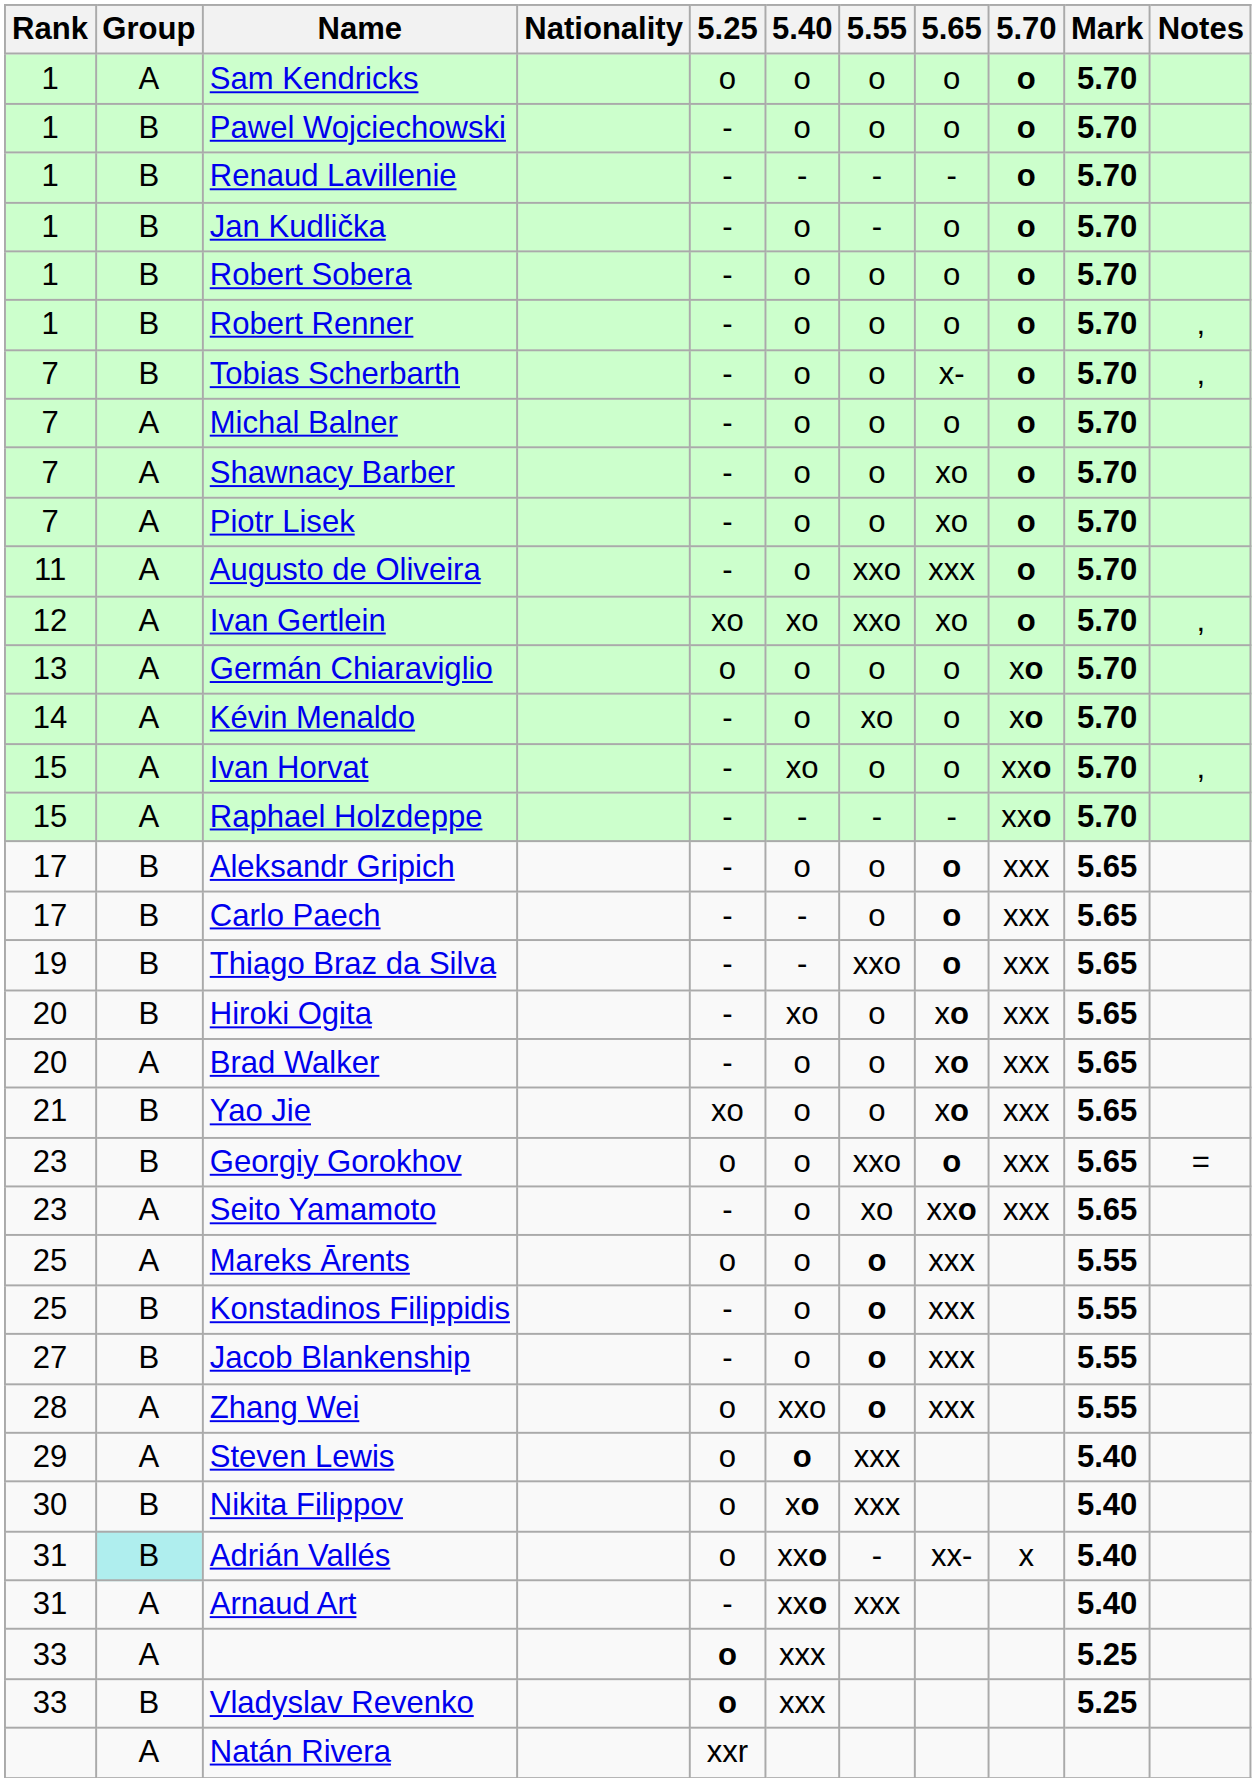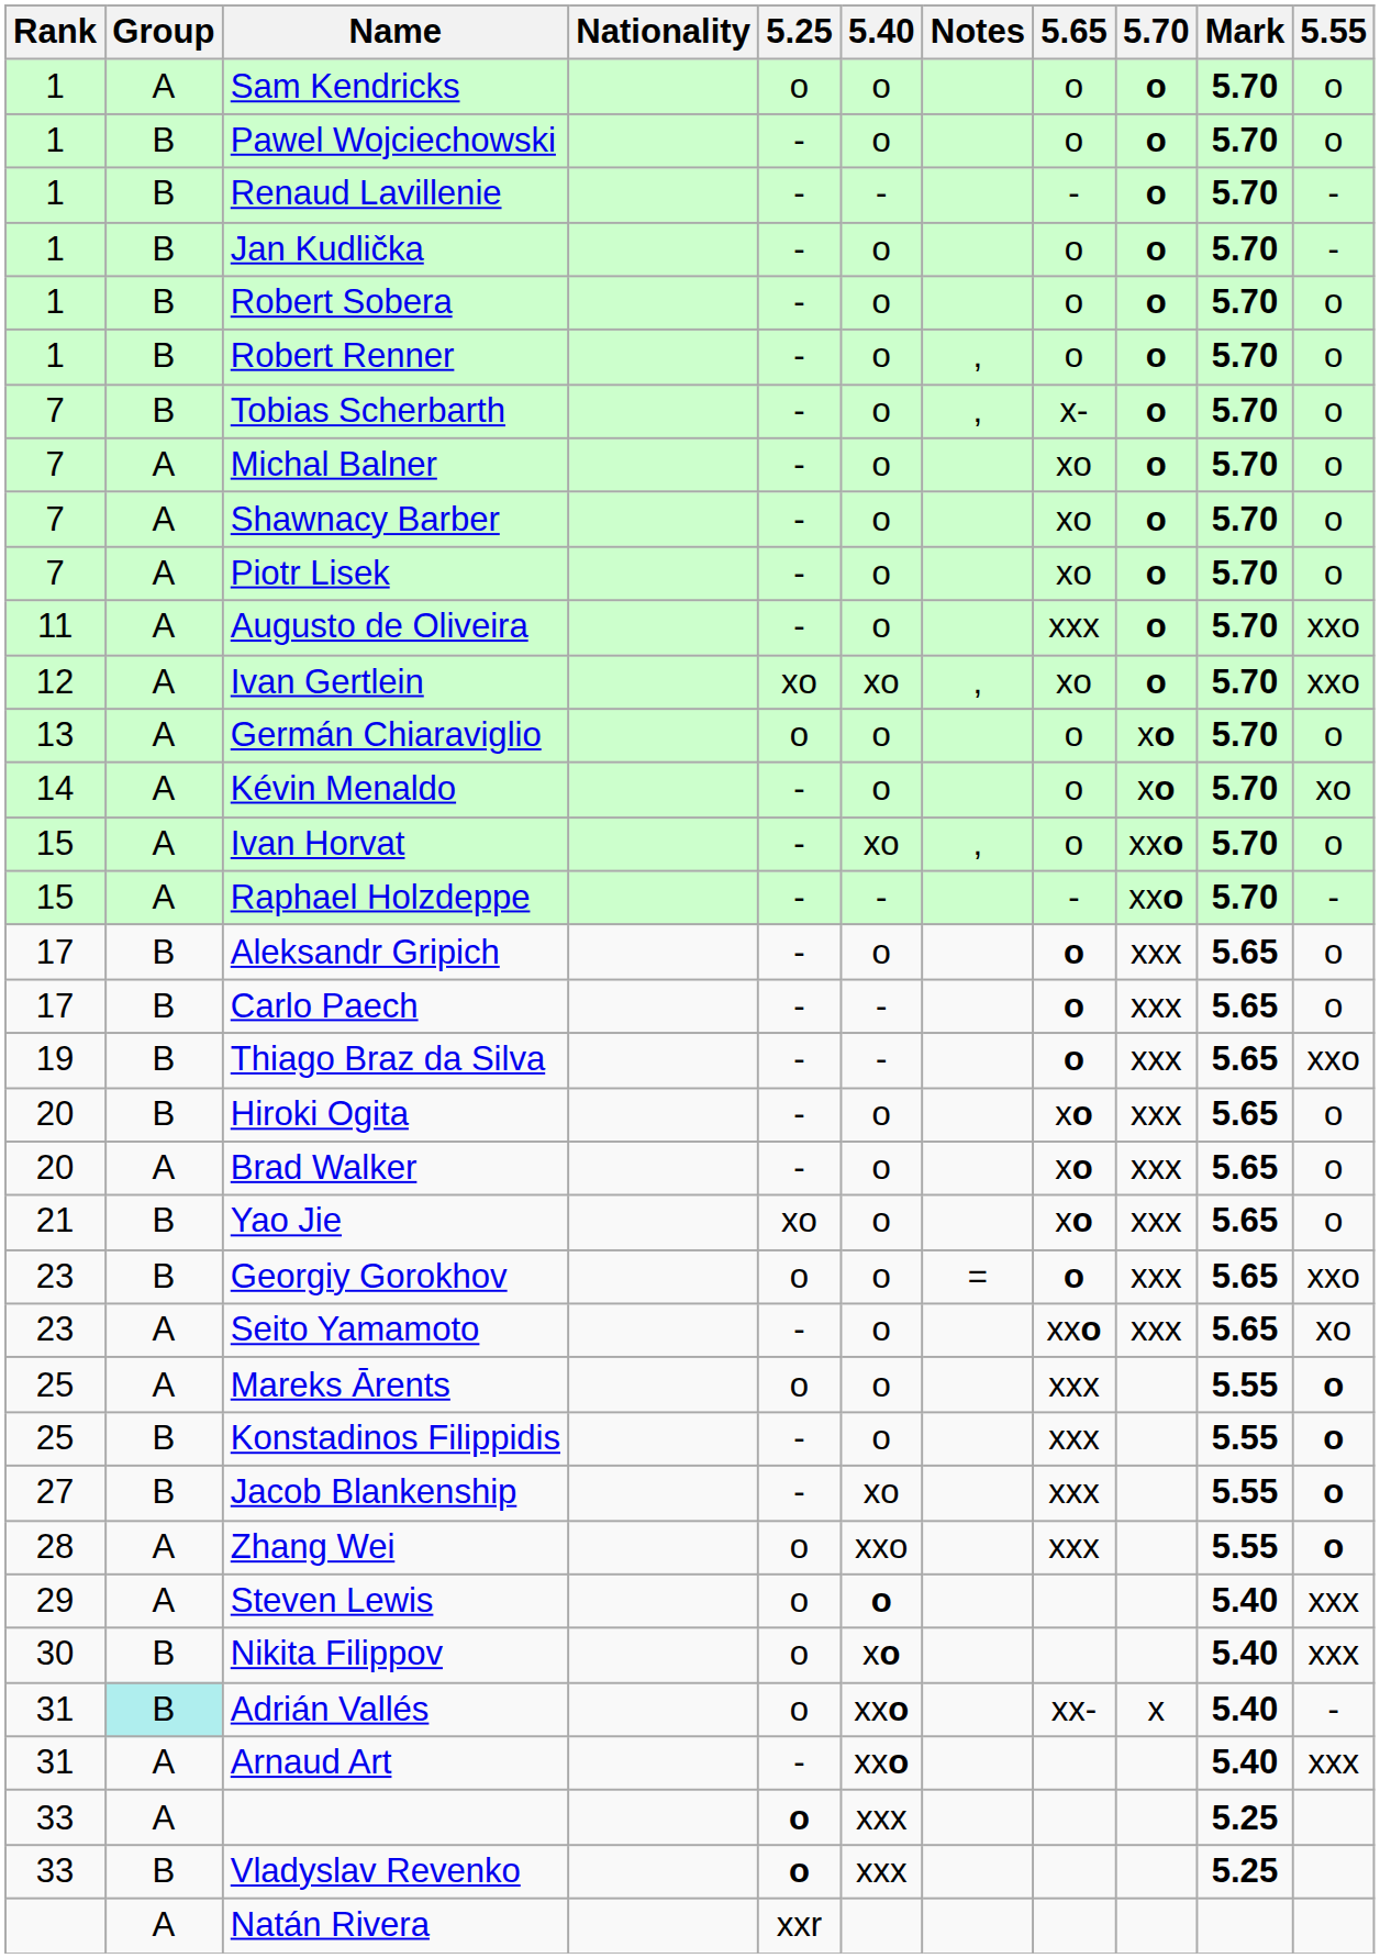 <table class="wikitable sortable" style="text-align:center">
 <tr>
 <th>Rank</th>
 <th>Group</th>
 <th>Name</th>
 <th>Nationality</th>
 <th>5.25</th>
 <th>5.40</th>
-<th>5.55</th>
+<th>Notes</th>
 <th>5.65</th>
 <th>5.70</th>
 <th>Mark</th>
-<th>Notes</th>
+<th>5.55</th>
 </tr>
 <tr bgcolor=ccffcc>
 <td>1</td>
 <td>A</td>
 <td align=left><a href='#'>Sam Kendricks</a></td>
 <td align=left></td>
 <td>o</td>
 <td>o</td>
-<td>o</td>
+<td></td>
 <td>o</td>
 <td><strong>o </strong></td>
 <td><strong>5.70</strong></td>
-<td></td>
+<td>o</td>
 </tr>
 <tr bgcolor=ccffcc>
 <td>1</td>
 <td>B</td>
 <td align=left><a href='#'>Pawel Wojciechowski</a></td>
 <td align=left></td>
 <td>-</td>
 <td>o</td>
-<td>o</td>
+<td></td>
 <td>o</td>
 <td><strong>o </strong></td>
 <td><strong>5.70</strong></td>
-<td></td>
+<td>o</td>
 </tr>
 <tr bgcolor=ccffcc>
 <td>1</td>
 <td>B</td>
 <td align=left><a href='#'>Renaud Lavillenie</a></td>
 <td align=left></td>
 <td>-</td>
 <td>-</td>
-<td>-</td>
+<td></td>
 <td>-</td>
 <td><strong>o </strong></td>
 <td><strong>5.70</strong></td>
-<td></td>
+<td>-</td>
 </tr>
 <tr bgcolor=ccffcc>
 <td>1</td>
 <td>B</td>
 <td align=left><a href='#'>Jan Kudlička</a></td>
 <td align=left></td>
 <td>-</td>
 <td>o</td>
-<td>-</td>
+<td></td>
 <td>o</td>
 <td><strong>o </strong></td>
 <td><strong>5.70</strong></td>
-<td></td>
+<td>-</td>
 </tr>
 <tr bgcolor=ccffcc>
 <td>1</td>
 <td>B</td>
 <td align=left><a href='#'>Robert Sobera</a></td>
 <td align=left></td>
 <td>-</td>
 <td>o</td>
-<td>o</td>
+<td></td>
 <td>o</td>
 <td><strong>o </strong></td>
 <td><strong>5.70</strong></td>
-<td></td>
+<td>o</td>
 </tr>
 <tr bgcolor=ccffcc>
 <td>1</td>
 <td>B</td>
 <td align=left><a href='#'>Robert Renner</a></td>
 <td align=left></td>
 <td>-</td>
 <td>o</td>
-<td>o</td>
+<td>, </td>
 <td>o</td>
 <td><strong>o </strong></td>
 <td><strong>5.70</strong></td>
-<td>, </td>
+<td>o</td>
 </tr>
 <tr bgcolor=ccffcc>
 <td>7</td>
 <td>B</td>
 <td align=left><a href='#'>Tobias Scherbarth</a></td>
 <td align=left></td>
 <td>-</td>
 <td>o</td>
-<td>o</td>
+<td>, </td>
 <td>x-</td>
 <td><strong>o </strong></td>
 <td><strong>5.70</strong></td>
-<td>, </td>
+<td>o</td>
 </tr>
 <tr bgcolor=ccffcc>
 <td>7</td>
 <td>A</td>
 <td align=left><a href='#'>Michal Balner</a></td>
 <td align=left></td>
 <td>-</td>
 <td>o</td>
-<td>o</td>
-<td>o</td>
+<td></td>
+<td>xo</td>
 <td><strong>o </strong></td>
 <td><strong>5.70</strong></td>
-<td></td>
+<td>o</td>
 </tr>
 <tr bgcolor=ccffcc>
 <td>7</td>
 <td>A</td>
 <td align=left><a href='#'>Shawnacy Barber</a></td>
 <td align=left></td>
 <td>-</td>
 <td>o</td>
-<td>o</td>
+<td></td>
 <td>xo</td>
 <td><strong>o</strong></td>
 <td><strong>5.70</strong></td>
-<td></td>
+<td>o</td>
 </tr>
 <tr bgcolor=ccffcc>
 <td>7</td>
 <td>A</td>
 <td align=left><a href='#'>Piotr Lisek</a></td>
 <td align=left></td>
 <td>-</td>
 <td>o</td>
-<td>o</td>
+<td></td>
 <td>xo</td>
 <td><strong>o </strong></td>
 <td><strong>5.70</strong></td>
-<td></td>
+<td>o</td>
 </tr>
 <tr bgcolor=ccffcc>
 <td>11</td>
 <td>A</td>
 <td align=left><a href='#'>Augusto de Oliveira</a></td>
 <td align=left></td>
 <td>-</td>
 <td>o</td>
-<td>xxo</td>
+<td></td>
 <td>xxx</td>
 <td><strong>o </strong></td>
 <td><strong>5.70</strong></td>
-<td></td>
+<td>xxo</td>
 </tr>
 <tr bgcolor=ccffcc>
 <td>12</td>
 <td>A</td>
 <td align=left><a href='#'>Ivan Gertlein</a></td>
 <td align=left></td>
 <td>xo</td>
 <td>xo</td>
-<td>xxo</td>
+<td>, </td>
 <td>xo</td>
 <td><strong>o </strong></td>
 <td><strong>5.70</strong></td>
-<td>, </td>
+<td>xxo</td>
 </tr>
 <tr bgcolor=ccffcc>
 <td>13</td>
 <td>A</td>
 <td align=left><a href='#'>Germán Chiaraviglio</a></td>
 <td align=left></td>
 <td>o</td>
 <td>o</td>
-<td>o</td>
+<td></td>
 <td>o</td>
 <td>x<strong>o</strong></td>
 <td><strong>5.70</strong></td>
-<td></td>
+<td>o</td>
 </tr>
 <tr bgcolor=ccffcc>
 <td>14</td>
 <td>A</td>
 <td align=left><a href='#'>Kévin Menaldo</a></td>
 <td align=left></td>
 <td>-</td>
 <td>o</td>
-<td>xo</td>
+<td></td>
 <td>o</td>
 <td>x<strong>o</strong></td>
 <td><strong>5.70</strong></td>
-<td></td>
+<td>xo</td>
 </tr>
 <tr bgcolor=ccffcc>
 <td>15</td>
 <td>A</td>
 <td align=left><a href='#'>Ivan Horvat</a></td>
 <td align=left></td>
 <td>-</td>
 <td>xo</td>
-<td>o</td>
+<td>, </td>
 <td>o</td>
 <td>xx<strong>o</strong></td>
 <td><strong>5.70</strong></td>
-<td>, </td>
+<td>o</td>
 </tr>
 <tr bgcolor=ccffcc>
 <td>15</td>
 <td>A</td>
 <td align=left><a href='#'>Raphael Holzdeppe</a></td>
 <td align=left></td>
 <td>-</td>
 <td>-</td>
-<td>-</td>
+<td></td>
 <td>-</td>
 <td>xx<strong>o</strong></td>
 <td><strong>5.70</strong></td>
-<td></td>
+<td>-</td>
 </tr>
 <tr>
 <td>17</td>
 <td>B</td>
 <td align=left><a href='#'>Aleksandr Gripich</a></td>
 <td align=left></td>
 <td>-</td>
 <td>o</td>
-<td>o</td>
+<td></td>
 <td><strong>o </strong></td>
 <td>xxx</td>
 <td><strong>5.65</strong></td>
-<td></td>
+<td>o</td>
 </tr>
 <tr>
 <td>17</td>
 <td>B</td>
 <td align=left><a href='#'>Carlo Paech</a></td>
 <td align=left></td>
 <td>-</td>
 <td>-</td>
-<td>o</td>
+<td></td>
 <td><strong>o </strong></td>
 <td>xxx</td>
 <td><strong>5.65</strong></td>
-<td></td>
+<td>o</td>
 </tr>
 <tr>
 <td>19</td>
 <td>B</td>
 <td align=left><a href='#'>Thiago Braz da Silva</a></td>
 <td align=left></td>
 <td>-</td>
 <td>-</td>
-<td>xxo</td>
+<td></td>
 <td><strong>o </strong></td>
 <td>xxx</td>
 <td><strong>5.65</strong></td>
-<td></td>
+<td>xxo</td>
 </tr>
 <tr>
 <td>20</td>
 <td>B</td>
 <td align=left><a href='#'>Hiroki Ogita</a></td>
 <td align=left></td>
 <td>-</td>
-<td>xo</td>
 <td>o</td>
+<td></td>
 <td>x<strong>o</strong></td>
 <td>xxx</td>
 <td><strong>5.65</strong></td>
-<td></td>
+<td>o</td>
 </tr>
 <tr>
 <td>20</td>
 <td>A</td>
 <td align=left><a href='#'>Brad Walker</a></td>
 <td align=left></td>
 <td>-</td>
 <td>o</td>
-<td>o</td>
+<td></td>
 <td>x<strong>o</strong></td>
 <td>xxx</td>
 <td><strong>5.65</strong></td>
-<td></td>
+<td>o</td>
 </tr>
 <tr>
 <td>21</td>
 <td>B</td>
 <td align=left><a href='#'>Yao Jie</a></td>
 <td align=left></td>
 <td>xo</td>
 <td>o</td>
-<td>o</td>
+<td></td>
 <td>x<strong>o</strong></td>
 <td>xxx</td>
 <td><strong>5.65</strong></td>
-<td></td>
+<td>o</td>
 </tr>
 <tr>
 <td>23</td>
 <td>B</td>
 <td align=left><a href='#'>Georgiy Gorokhov</a></td>
 <td align=left></td>
 <td>o</td>
 <td>o</td>
-<td>xxo</td>
+<td>=</td>
 <td><strong>o </strong></td>
 <td>xxx</td>
 <td><strong>5.65</strong></td>
-<td>=</td>
+<td>xxo</td>
 </tr>
 <tr>
 <td>23</td>
 <td>A</td>
 <td align=left><a href='#'>Seito Yamamoto</a></td>
 <td align=left></td>
 <td>-</td>
 <td>o</td>
-<td>xo</td>
+<td></td>
 <td>xx<strong>o</strong></td>
 <td>xxx</td>
 <td><strong>5.65</strong></td>
-<td></td>
+<td>xo</td>
 </tr>
 <tr>
 <td>25</td>
 <td>A</td>
 <td align=left><a href='#'>Mareks Ārents</a></td>
 <td align=left></td>
 <td>o</td>
 <td>o</td>
-<td><strong>o </strong></td>
+<td></td>
 <td>xxx</td>
 <td></td>
 <td><strong>5.55</strong></td>
-<td></td>
+<td><strong>o </strong></td>
 </tr>
 <tr>
 <td>25</td>
 <td>B</td>
 <td align=left><a href='#'>Konstadinos Filippidis</a></td>
 <td align=left></td>
 <td>-</td>
 <td>o</td>
-<td><strong>o </strong></td>
+<td></td>
 <td>xxx</td>
 <td></td>
 <td><strong>5.55</strong></td>
-<td></td>
+<td><strong>o </strong></td>
 </tr>
 <tr>
 <td>27</td>
 <td>B</td>
 <td align=left><a href='#'>Jacob Blankenship</a></td>
 <td align=left></td>
 <td>-</td>
-<td>o</td>
-<td><strong>o </strong></td>
+<td>xo</td>
+<td></td>
 <td>xxx</td>
 <td></td>
 <td><strong>5.55</strong></td>
-<td></td>
+<td><strong>o </strong></td>
 </tr>
 <tr>
 <td>28</td>
 <td>A</td>
 <td align=left><a href='#'>Zhang Wei</a></td>
 <td align=left></td>
 <td>o</td>
 <td>xxo</td>
-<td><strong>o </strong></td>
+<td></td>
 <td>xxx</td>
 <td></td>
 <td><strong>5.55</strong></td>
-<td></td>
+<td><strong>o </strong></td>
 </tr>
 <tr>
 <td>29</td>
 <td>A</td>
 <td align=left><a href='#'>Steven Lewis</a></td>
 <td align=left></td>
 <td>o</td>
 <td><strong>o </strong></td>
-<td>xxx</td>
+<td></td>
 <td></td>
 <td></td>
 <td><strong>5.40</strong></td>
-<td></td>
+<td>xxx</td>
 </tr>
 <tr>
 <td>30</td>
 <td>B</td>
 <td align=left><a href='#'>Nikita Filippov</a></td>
 <td align=left></td>
 <td>o</td>
 <td>x<strong>o</strong></td>
-<td>xxx</td>
+<td></td>
 <td></td>
 <td></td>
 <td><strong>5.40</strong></td>
-<td></td>
+<td>xxx</td>
 </tr>
 <tr>
 <td>31</td>
 <td style="background: paleturquoise;">B</td>
 <td align=left><a href='#'>Adrián Vallés</a></td>
 <td align=left></td>
 <td>o</td>
 <td>xx<strong>o</strong></td>
-<td>-</td>
+<td></td>
 <td>xx-</td>
 <td>x</td>
 <td><strong>5.40</strong></td>
-<td></td>
+<td>-</td>
 </tr>
 <tr>
 <td>31</td>
 <td>A</td>
 <td align=left><a href='#'>Arnaud Art</a></td>
 <td align=left></td>
 <td>-</td>
 <td>xx<strong>o</strong></td>
-<td>xxx</td>
+<td></td>
 <td></td>
 <td></td>
 <td><strong>5.40</strong></td>
-<td></td>
+<td>xxx</td>
 </tr>
 <tr>
 <td>33</td>
 <td>A</td>
 <td align=left></td>
 <td align=left></td>
 <td><strong>o </strong></td>
 <td>xxx</td>
 <td></td>
 <td></td>
 <td></td>
 <td><strong>5.25</strong></td>
 <td></td>
 </tr>
 <tr>
 <td>33</td>
 <td>B</td>
 <td align=left><a href='#'>Vladyslav Revenko</a></td>
 <td align=left></td>
 <td><strong>o </strong></td>
 <td>xxx</td>
 <td></td>
 <td></td>
 <td></td>
 <td><strong>5.25</strong></td>
 <td></td>
 </tr>
 <tr>
 <td></td>
 <td>A</td>
 <td align=left><a href='#'>Natán Rivera</a></td>
 <td align=left></td>
 <td>xxr</td>
 <td></td>
 <td></td>
 <td></td>
 <td></td>
 <td><strong></strong></td>
 <td></td>
 </tr>
 </table>
